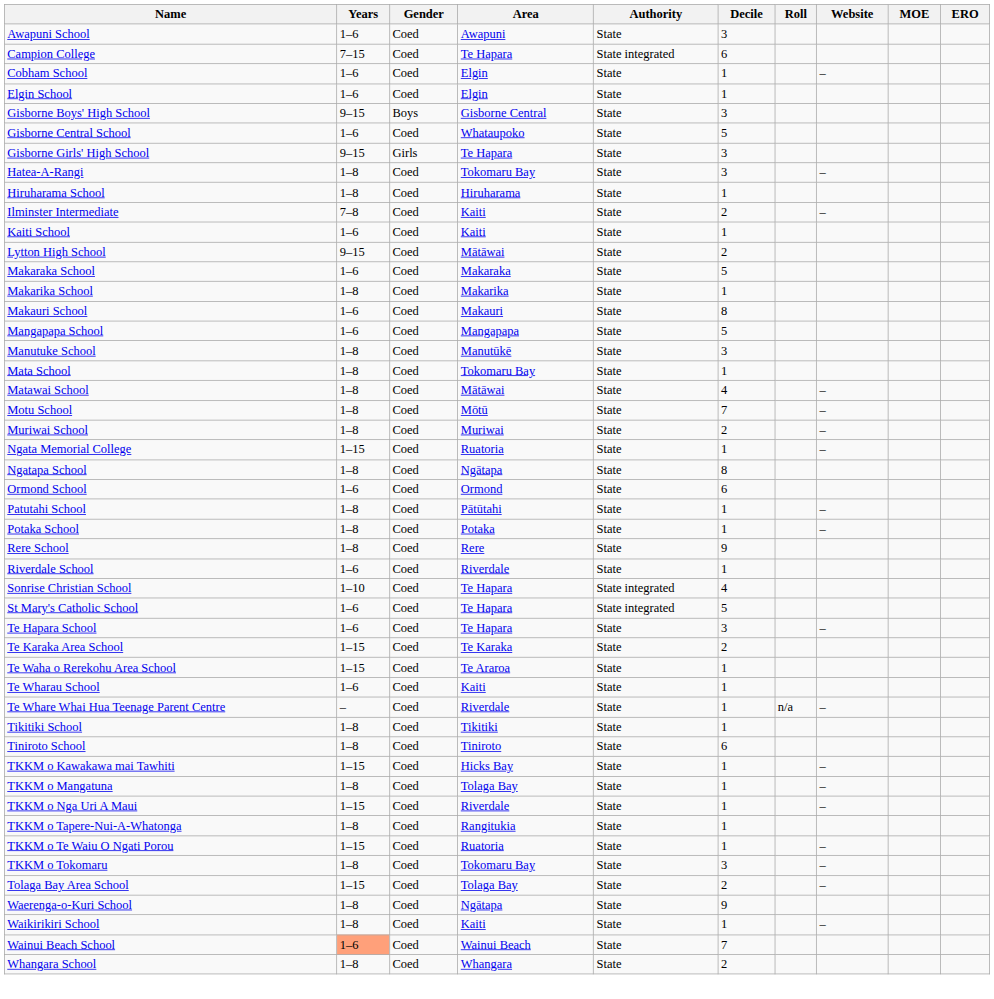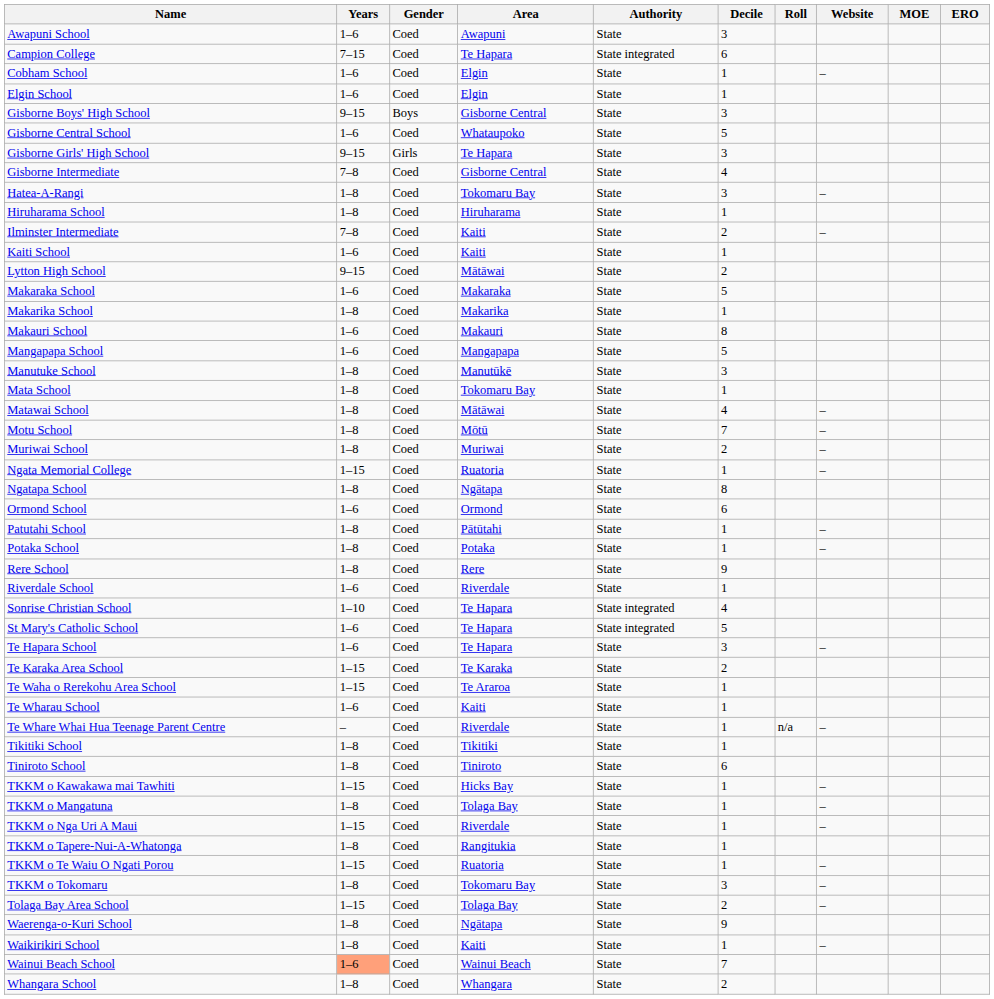 <table class="wikitable sortable" width="100%">
 <tr>
 <th>Name</th>
 <th>Years</th>
 <th>Gender</th>
 <th>Area</th>
 <th>Authority</th>
 <th>Decile</th>
 <th>Roll</th>
 <th>Website</th>
 <th>MOE</th>
 <th>ERO</th>
 </tr>
 <tr>
 <td><a href='#'>Awapuni School</a></td>
 <td>1–6</td>
 <td>Coed</td>
 <td><a href='#'>Awapuni</a></td>
 <td>State</td>
 <td>3</td>
 <td></td>
 <td></td>
 <td></td>
 <td></td>
 </tr>
 <tr>
 <td><a href='#'>Campion College</a></td>
 <td>7–15</td>
 <td>Coed</td>
 <td><a href='#'>Te Hapara</a></td>
 <td>State integrated</td>
 <td>6</td>
 <td></td>
 <td></td>
 <td></td>
 <td></td>
 </tr>
 <tr>
 <td><a href='#'>Cobham School</a></td>
 <td>1–6</td>
 <td>Coed</td>
 <td><a href='#'>Elgin</a></td>
 <td>State</td>
 <td>1</td>
 <td></td>
 <td>–</td>
 <td></td>
 <td></td>
 </tr>
 <tr>
 <td><a href='#'>Elgin School</a></td>
 <td>1–6</td>
 <td>Coed</td>
 <td><a href='#'>Elgin</a></td>
 <td>State</td>
 <td>1</td>
 <td></td>
 <td></td>
 <td></td>
 <td></td>
 </tr>
 <tr>
 <td><a href='#'>Gisborne Boys' High School</a></td>
 <td>9–15</td>
 <td>Boys</td>
 <td><a href='#'>Gisborne Central</a></td>
 <td>State</td>
 <td>3</td>
 <td></td>
 <td></td>
 <td></td>
 <td></td>
 </tr>
 <tr>
 <td><a href='#'>Gisborne Central School</a></td>
 <td>1–6</td>
 <td>Coed</td>
 <td><a href='#'>Whataupoko</a></td>
 <td>State</td>
 <td>5</td>
 <td></td>
 <td></td>
 <td></td>
 <td></td>
 </tr>
 <tr>
 <td><a href='#'>Gisborne Girls' High School</a></td>
 <td>9–15</td>
 <td>Girls</td>
 <td><a href='#'>Te Hapara</a></td>
 <td>State</td>
 <td>3</td>
+<td></td>
+<td></td>
+<td></td>
+<td></td>
+</tr>
+<tr>
+<td><a href='#'>Gisborne Intermediate</a></td>
+<td>7–8</td>
+<td>Coed</td>
+<td><a href='#'>Gisborne Central</a></td>
+<td>State</td>
+<td>4</td>
 <td></td>
 <td></td>
 <td></td>
 <td></td>
 </tr>
 <tr>
 <td><a href='#'>Hatea-A-Rangi</a></td>
 <td>1–8</td>
 <td>Coed</td>
 <td><a href='#'>Tokomaru Bay</a></td>
 <td>State</td>
 <td>3</td>
 <td></td>
 <td>–</td>
 <td></td>
 <td></td>
 </tr>
 <tr>
 <td><a href='#'>Hiruharama School</a></td>
 <td>1–8</td>
 <td>Coed</td>
 <td><a href='#'>Hiruharama</a></td>
 <td>State</td>
 <td>1</td>
 <td></td>
 <td></td>
 <td></td>
 <td></td>
 </tr>
 <tr>
 <td><a href='#'>Ilminster Intermediate</a></td>
 <td>7–8</td>
 <td>Coed</td>
 <td><a href='#'>Kaiti</a></td>
 <td>State</td>
 <td>2</td>
 <td></td>
 <td>–</td>
 <td></td>
 <td></td>
 </tr>
 <tr>
 <td><a href='#'>Kaiti School</a></td>
 <td>1–6</td>
 <td>Coed</td>
 <td><a href='#'>Kaiti</a></td>
 <td>State</td>
 <td>1</td>
 <td></td>
 <td></td>
 <td></td>
 <td></td>
 </tr>
 <tr>
 <td><a href='#'>Lytton High School</a></td>
 <td>9–15</td>
 <td>Coed</td>
 <td><a href='#'>Mātāwai</a></td>
 <td>State</td>
 <td>2</td>
 <td></td>
 <td></td>
 <td></td>
 <td></td>
 </tr>
 <tr>
 <td><a href='#'>Makaraka School</a></td>
 <td>1–6</td>
 <td>Coed</td>
 <td><a href='#'>Makaraka</a></td>
 <td>State</td>
 <td>5</td>
 <td></td>
 <td></td>
 <td></td>
 <td></td>
 </tr>
 <tr>
 <td><a href='#'>Makarika School</a></td>
 <td>1–8</td>
 <td>Coed</td>
 <td><a href='#'>Makarika</a></td>
 <td>State</td>
 <td>1</td>
 <td></td>
 <td></td>
 <td></td>
 <td></td>
 </tr>
 <tr>
 <td><a href='#'>Makauri School</a></td>
 <td>1–6</td>
 <td>Coed</td>
 <td><a href='#'>Makauri</a></td>
 <td>State</td>
 <td>8</td>
 <td></td>
 <td></td>
 <td></td>
 <td></td>
 </tr>
 <tr>
 <td><a href='#'>Mangapapa School</a></td>
 <td>1–6</td>
 <td>Coed</td>
 <td><a href='#'>Mangapapa</a></td>
 <td>State</td>
 <td>5</td>
 <td></td>
 <td></td>
 <td></td>
 <td></td>
 </tr>
 <tr>
 <td><a href='#'>Manutuke School</a></td>
 <td>1–8</td>
 <td>Coed</td>
 <td><a href='#'>Manutūkē</a></td>
 <td>State</td>
 <td>3</td>
 <td></td>
 <td></td>
 <td></td>
 <td></td>
 </tr>
 <tr>
 <td><a href='#'>Mata School</a></td>
 <td>1–8</td>
 <td>Coed</td>
 <td><a href='#'>Tokomaru Bay</a></td>
 <td>State</td>
 <td>1</td>
 <td></td>
 <td></td>
 <td></td>
 <td></td>
 </tr>
 <tr>
 <td><a href='#'>Matawai School</a></td>
 <td>1–8</td>
 <td>Coed</td>
 <td><a href='#'>Mātāwai</a></td>
 <td>State</td>
 <td>4</td>
 <td></td>
 <td>–</td>
 <td></td>
 <td></td>
 </tr>
 <tr>
 <td><a href='#'>Motu School</a></td>
 <td>1–8</td>
 <td>Coed</td>
 <td><a href='#'>Mōtū</a></td>
 <td>State</td>
 <td>7</td>
 <td></td>
 <td>–</td>
 <td></td>
 <td></td>
 </tr>
 <tr>
 <td><a href='#'>Muriwai School</a></td>
 <td>1–8</td>
 <td>Coed</td>
 <td><a href='#'>Muriwai</a></td>
 <td>State</td>
 <td>2</td>
 <td></td>
 <td>–</td>
 <td></td>
 <td></td>
 </tr>
 <tr>
 <td><a href='#'>Ngata Memorial College</a></td>
 <td>1–15</td>
 <td>Coed</td>
 <td><a href='#'>Ruatoria</a></td>
 <td>State</td>
 <td>1</td>
 <td></td>
 <td>–</td>
 <td></td>
 <td></td>
 </tr>
 <tr>
 <td><a href='#'>Ngatapa School</a></td>
 <td>1–8</td>
 <td>Coed</td>
 <td><a href='#'>Ngātapa</a></td>
 <td>State</td>
 <td>8</td>
 <td></td>
 <td></td>
 <td></td>
 <td></td>
 </tr>
 <tr>
 <td><a href='#'>Ormond School</a></td>
 <td>1–6</td>
 <td>Coed</td>
 <td><a href='#'>Ormond</a></td>
 <td>State</td>
 <td>6</td>
 <td></td>
 <td></td>
 <td></td>
 <td></td>
 </tr>
 <tr>
 <td><a href='#'>Patutahi School</a></td>
 <td>1–8</td>
 <td>Coed</td>
 <td><a href='#'>Pātūtahi</a></td>
 <td>State</td>
 <td>1</td>
 <td></td>
 <td>–</td>
 <td></td>
 <td></td>
 </tr>
 <tr>
 <td><a href='#'>Potaka School</a></td>
 <td>1–8</td>
 <td>Coed</td>
 <td><a href='#'>Potaka</a></td>
 <td>State</td>
 <td>1</td>
 <td></td>
 <td>–</td>
 <td></td>
 <td></td>
 </tr>
 <tr>
 <td><a href='#'>Rere School</a></td>
 <td>1–8</td>
 <td>Coed</td>
 <td><a href='#'>Rere</a></td>
 <td>State</td>
 <td>9</td>
 <td></td>
 <td></td>
 <td></td>
 <td></td>
 </tr>
 <tr>
 <td><a href='#'>Riverdale School</a></td>
 <td>1–6</td>
 <td>Coed</td>
 <td><a href='#'>Riverdale</a></td>
 <td>State</td>
 <td>1</td>
 <td></td>
 <td></td>
 <td></td>
 <td></td>
 </tr>
 <tr>
 <td><a href='#'>Sonrise Christian School</a></td>
 <td>1–10</td>
 <td>Coed</td>
 <td><a href='#'>Te Hapara</a></td>
 <td>State integrated</td>
 <td>4</td>
 <td></td>
 <td></td>
 <td></td>
 <td></td>
 </tr>
 <tr>
 <td><a href='#'>St Mary's Catholic School</a></td>
 <td>1–6</td>
 <td>Coed</td>
 <td><a href='#'>Te Hapara</a></td>
 <td>State integrated</td>
 <td>5</td>
 <td></td>
 <td></td>
 <td></td>
 <td></td>
 </tr>
 <tr>
 <td><a href='#'>Te Hapara School</a></td>
 <td>1–6</td>
 <td>Coed</td>
 <td><a href='#'>Te Hapara</a></td>
 <td>State</td>
 <td>3</td>
 <td></td>
 <td>–</td>
 <td></td>
 <td></td>
 </tr>
 <tr>
 <td><a href='#'>Te Karaka Area School</a></td>
 <td>1–15</td>
 <td>Coed</td>
 <td><a href='#'>Te Karaka</a></td>
 <td>State</td>
 <td>2</td>
 <td></td>
 <td></td>
 <td></td>
 <td></td>
 </tr>
 <tr>
 <td><a href='#'>Te Waha o Rerekohu Area School</a></td>
 <td>1–15</td>
 <td>Coed</td>
 <td><a href='#'>Te Araroa</a></td>
 <td>State</td>
 <td>1</td>
 <td></td>
 <td></td>
 <td></td>
 <td></td>
 </tr>
 <tr>
 <td><a href='#'>Te Wharau School</a></td>
 <td>1–6</td>
 <td>Coed</td>
 <td><a href='#'>Kaiti</a></td>
 <td>State</td>
 <td>1</td>
 <td></td>
 <td></td>
 <td></td>
 <td></td>
 </tr>
 <tr>
 <td><a href='#'>Te Whare Whai Hua Teenage Parent Centre</a></td>
 <td>–</td>
 <td>Coed</td>
 <td><a href='#'>Riverdale</a></td>
 <td>State</td>
 <td>1</td>
 <td>n/a</td>
 <td>–</td>
 <td></td>
 <td></td>
 </tr>
 <tr>
 <td><a href='#'>Tikitiki School</a></td>
 <td>1–8</td>
 <td>Coed</td>
 <td><a href='#'>Tikitiki</a></td>
 <td>State</td>
 <td>1</td>
 <td></td>
 <td></td>
 <td></td>
 <td></td>
 </tr>
 <tr>
 <td><a href='#'>Tiniroto School</a></td>
 <td>1–8</td>
 <td>Coed</td>
 <td><a href='#'>Tiniroto</a></td>
 <td>State</td>
 <td>6</td>
 <td></td>
 <td></td>
 <td></td>
 <td></td>
 </tr>
 <tr>
 <td><a href='#'>TKKM o Kawakawa mai Tawhiti</a></td>
 <td>1–15</td>
 <td>Coed</td>
 <td><a href='#'>Hicks Bay</a></td>
 <td>State</td>
 <td>1</td>
 <td></td>
 <td>–</td>
 <td></td>
 <td></td>
 </tr>
 <tr>
 <td><a href='#'>TKKM o Mangatuna</a></td>
 <td>1–8</td>
 <td>Coed</td>
 <td><a href='#'>Tolaga Bay</a></td>
 <td>State</td>
 <td>1</td>
 <td></td>
 <td>–</td>
 <td></td>
 <td></td>
 </tr>
 <tr>
 <td><a href='#'>TKKM o Nga Uri A Maui</a></td>
 <td>1–15</td>
 <td>Coed</td>
 <td><a href='#'>Riverdale</a></td>
 <td>State</td>
 <td>1</td>
 <td></td>
 <td>–</td>
 <td></td>
 <td></td>
 </tr>
 <tr>
 <td><a href='#'>TKKM o Tapere-Nui-A-Whatonga</a></td>
 <td>1–8</td>
 <td>Coed</td>
 <td><a href='#'>Rangitukia</a></td>
 <td>State</td>
 <td>1</td>
 <td></td>
 <td></td>
 <td></td>
 <td></td>
 </tr>
 <tr>
 <td><a href='#'>TKKM o Te Waiu O Ngati Porou</a></td>
 <td>1–15</td>
 <td>Coed</td>
 <td><a href='#'>Ruatoria</a></td>
 <td>State</td>
 <td>1</td>
 <td></td>
 <td>–</td>
 <td></td>
 <td></td>
 </tr>
 <tr>
 <td><a href='#'>TKKM o Tokomaru</a></td>
 <td>1–8</td>
 <td>Coed</td>
 <td><a href='#'>Tokomaru Bay</a></td>
 <td>State</td>
 <td>3</td>
 <td></td>
 <td>–</td>
 <td></td>
 <td></td>
 </tr>
 <tr>
 <td><a href='#'>Tolaga Bay Area School</a></td>
 <td>1–15</td>
 <td>Coed</td>
 <td><a href='#'>Tolaga Bay</a></td>
 <td>State</td>
 <td>2</td>
 <td></td>
 <td>–</td>
 <td></td>
 <td></td>
 </tr>
 <tr>
 <td><a href='#'>Waerenga-o-Kuri School</a></td>
 <td>1–8</td>
 <td>Coed</td>
 <td><a href='#'>Ngātapa</a></td>
 <td>State</td>
 <td>9</td>
 <td></td>
 <td></td>
 <td></td>
 <td></td>
 </tr>
 <tr>
 <td><a href='#'>Waikirikiri School</a></td>
 <td>1–8</td>
 <td>Coed</td>
 <td><a href='#'>Kaiti</a></td>
 <td>State</td>
 <td>1</td>
 <td></td>
 <td>–</td>
 <td></td>
 <td></td>
 </tr>
 <tr>
 <td><a href='#'>Wainui Beach School</a></td>
 <td style="background: lightsalmon;">1–6</td>
 <td>Coed</td>
 <td><a href='#'>Wainui Beach</a></td>
 <td>State</td>
 <td>7</td>
 <td></td>
 <td></td>
 <td></td>
 <td></td>
 </tr>
 <tr>
 <td><a href='#'>Whangara School</a></td>
 <td>1–8</td>
 <td>Coed</td>
 <td><a href='#'>Whangara</a></td>
 <td>State</td>
 <td>2</td>
 <td></td>
 <td></td>
 <td></td>
 <td></td>
 </tr>
 </table>
